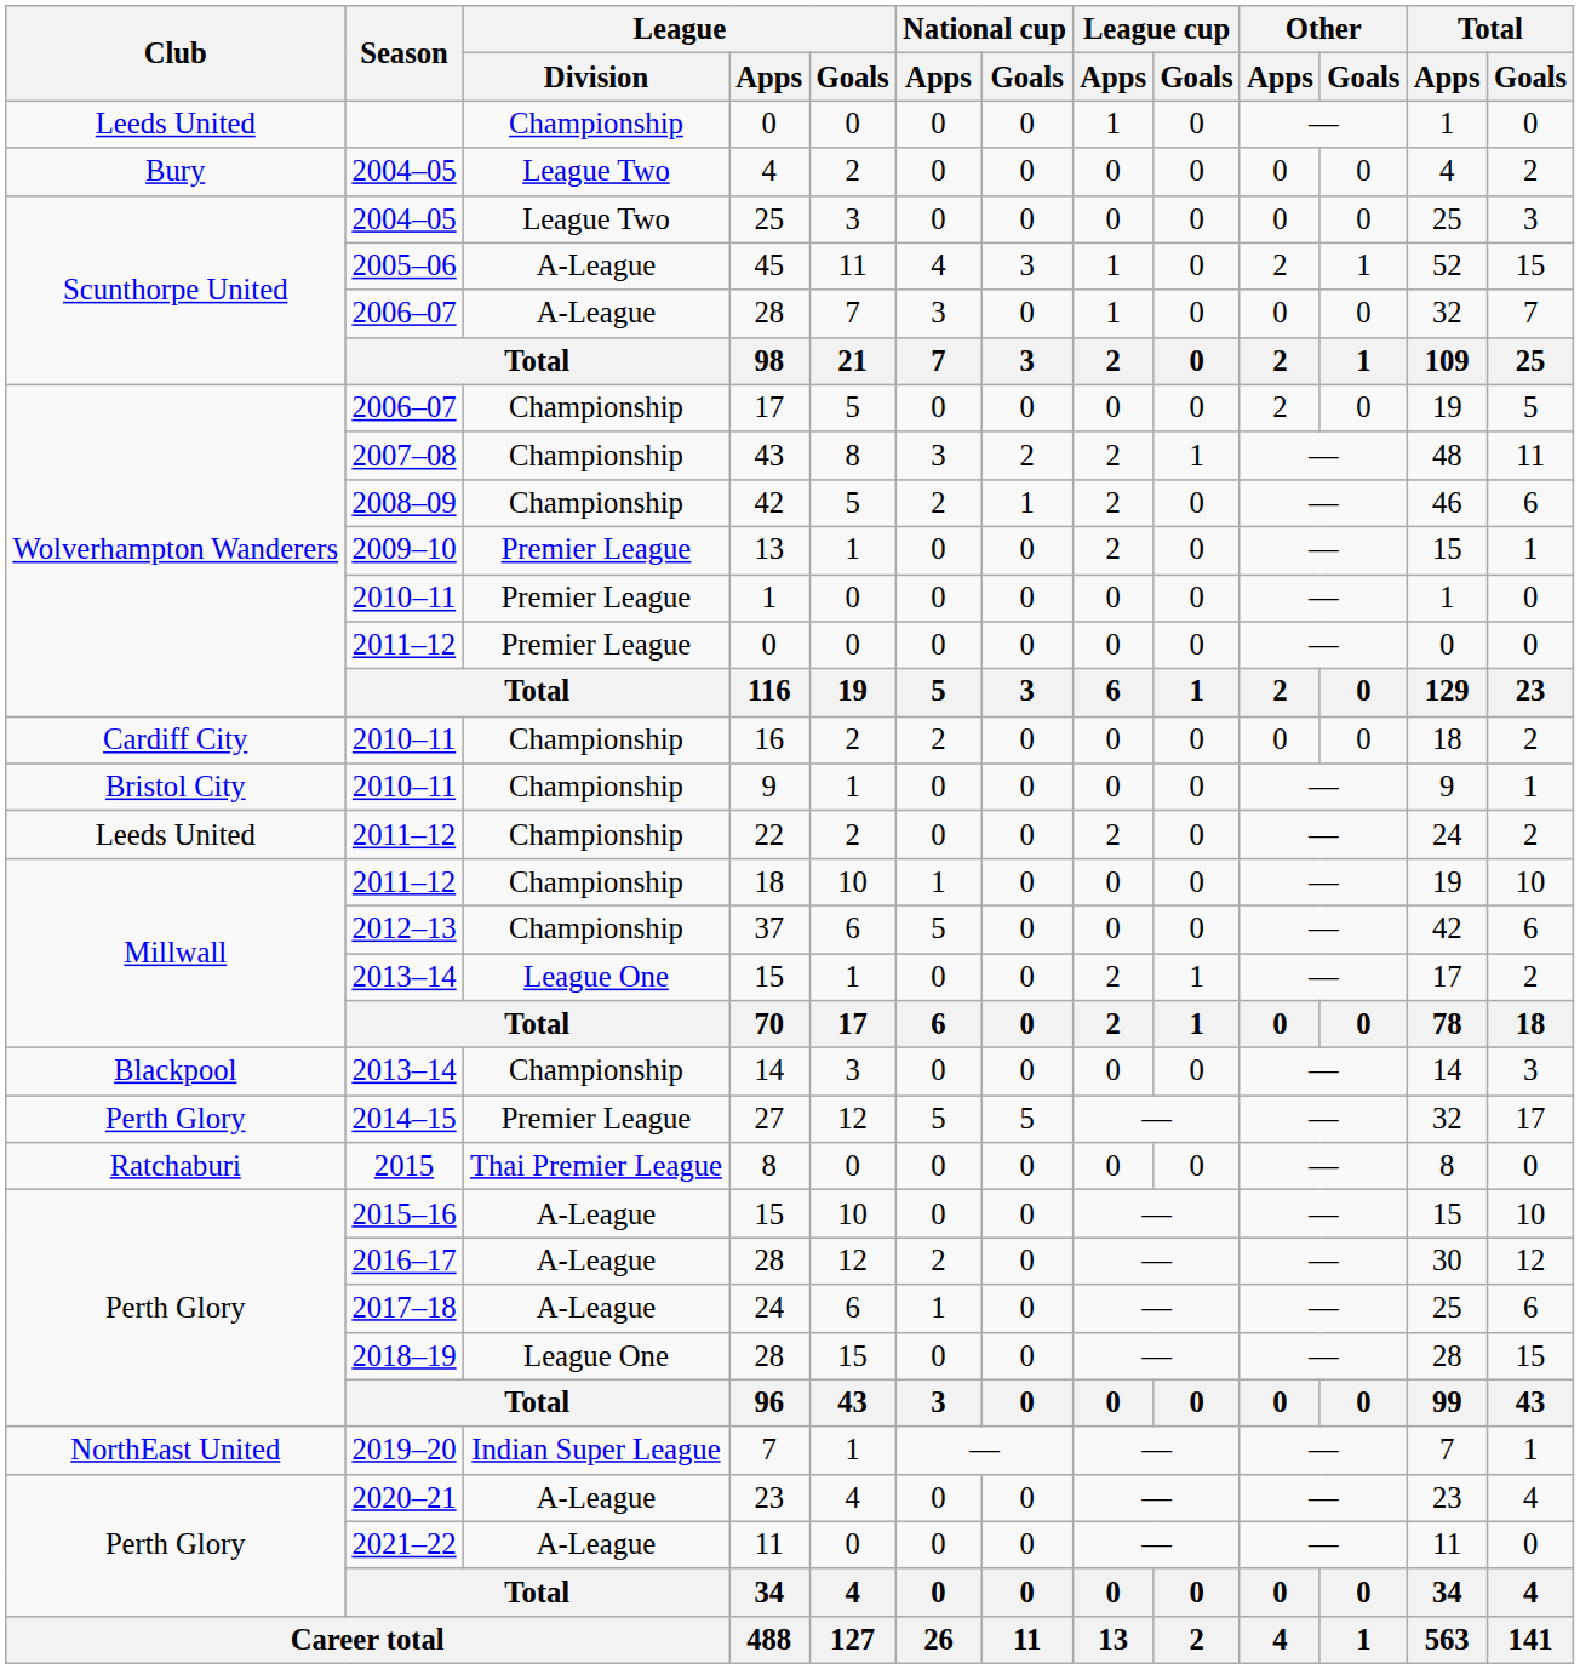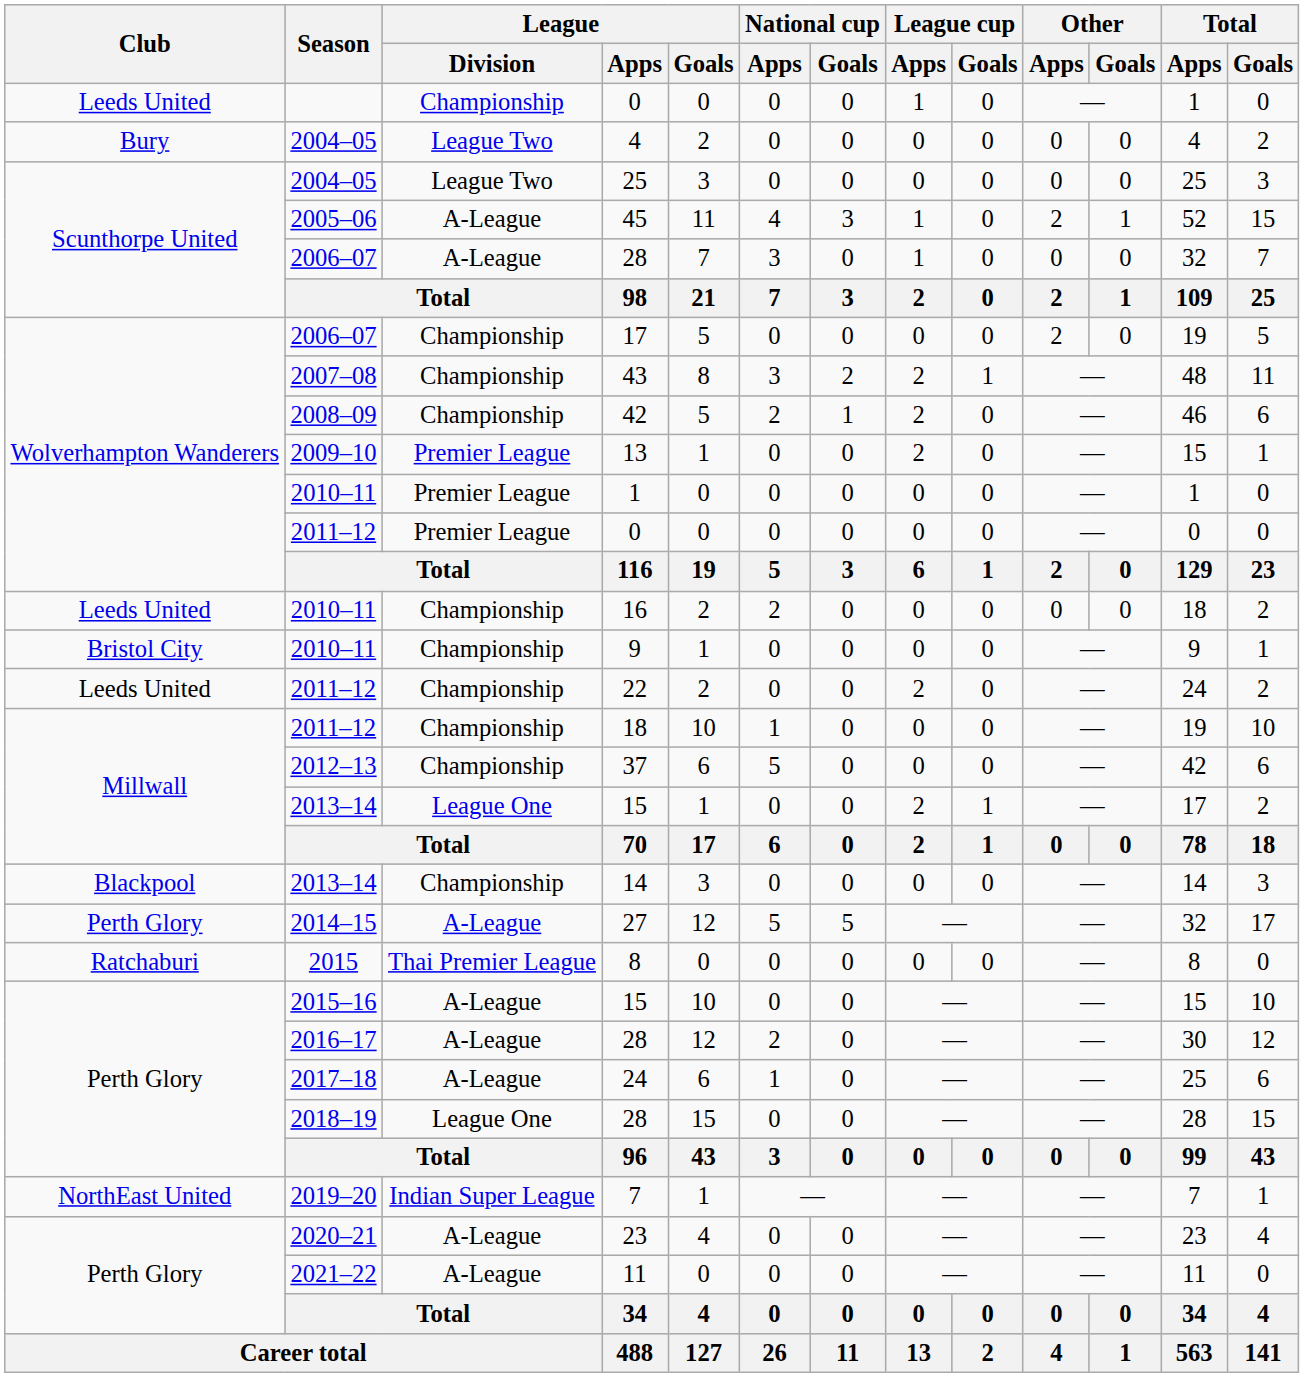 <table class="wikitable" style="text-align:center">
 <tr>
 <th rowspan="2">Club</th>
 <th rowspan="2">Season</th>
 <th colspan="3">League</th>
 <th colspan="2">National cup</th>
 <th colspan="2">League cup</th>
 <th colspan="2">Other</th>
 <th colspan="2">Total</th>
 </tr>
 <tr>
 <th>Division</th>
 <th>Apps</th>
 <th>Goals</th>
 <th>Apps</th>
 <th>Goals</th>
 <th>Apps</th>
 <th>Goals</th>
 <th>Apps</th>
 <th>Goals</th>
 <th>Apps</th>
 <th>Goals</th>
 </tr>
 <tr>
 <td><a href='#'>Leeds United</a></td>
 <td></td>
 <td><a href='#'>Championship</a></td>
 <td>0</td>
 <td>0</td>
 <td>0</td>
 <td>0</td>
 <td>1</td>
 <td>0</td>
 <td colspan="2">—</td>
 <td>1</td>
 <td>0</td>
 </tr>
 <tr>
 <td><a href='#'>Bury</a></td>
 <td><a href='#'>2004–05</a></td>
 <td><a href='#'>League Two</a></td>
 <td>4</td>
 <td>2</td>
 <td>0</td>
 <td>0</td>
 <td>0</td>
 <td>0</td>
 <td>0</td>
 <td>0</td>
 <td>4</td>
 <td>2</td>
 </tr>
 <tr>
 <td rowspan="4"><a href='#'>Scunthorpe United</a></td>
 <td><a href='#'>2004–05</a></td>
 <td>League Two</td>
 <td>25</td>
 <td>3</td>
 <td>0</td>
 <td>0</td>
 <td>0</td>
 <td>0</td>
 <td>0</td>
 <td>0</td>
 <td>25</td>
 <td>3</td>
 </tr>
 <tr>
 <td><a href='#'>2005–06</a></td>
 <td>A-League</td>
 <td>45</td>
 <td>11</td>
 <td>4</td>
 <td>3</td>
 <td>1</td>
 <td>0</td>
 <td>2</td>
 <td>1</td>
 <td>52</td>
 <td>15</td>
 </tr>
 <tr>
 <td><a href='#'>2006–07</a></td>
 <td>A-League</td>
 <td>28</td>
 <td>7</td>
 <td>3</td>
 <td>0</td>
 <td>1</td>
 <td>0</td>
 <td>0</td>
 <td>0</td>
 <td>32</td>
 <td>7</td>
 </tr>
 <tr>
 <th colspan="2">Total</th>
 <th>98</th>
 <th>21</th>
 <th>7</th>
 <th>3</th>
 <th>2</th>
 <th>0</th>
 <th>2</th>
 <th>1</th>
 <th>109</th>
 <th>25</th>
 </tr>
 <tr>
 <td rowspan="7"><a href='#'>Wolverhampton Wanderers</a></td>
 <td><a href='#'>2006–07</a></td>
 <td>Championship</td>
 <td>17</td>
 <td>5</td>
 <td>0</td>
 <td>0</td>
 <td>0</td>
 <td>0</td>
 <td>2</td>
 <td>0</td>
 <td>19</td>
 <td>5</td>
 </tr>
 <tr>
 <td><a href='#'>2007–08</a></td>
 <td>Championship</td>
 <td>43</td>
 <td>8</td>
 <td>3</td>
 <td>2</td>
 <td>2</td>
 <td>1</td>
 <td colspan="2">—</td>
 <td>48</td>
 <td>11</td>
 </tr>
 <tr>
 <td><a href='#'>2008–09</a></td>
 <td>Championship</td>
 <td>42</td>
 <td>5</td>
 <td>2</td>
 <td>1</td>
 <td>2</td>
 <td>0</td>
 <td colspan="2">—</td>
 <td>46</td>
 <td>6</td>
 </tr>
 <tr>
 <td><a href='#'>2009–10</a></td>
 <td><a href='#'>Premier League</a></td>
 <td>13</td>
 <td>1</td>
 <td>0</td>
 <td>0</td>
 <td>2</td>
 <td>0</td>
 <td colspan="2">—</td>
 <td>15</td>
 <td>1</td>
 </tr>
 <tr>
 <td><a href='#'>2010–11</a></td>
 <td>Premier League</td>
 <td>1</td>
 <td>0</td>
 <td>0</td>
 <td>0</td>
 <td>0</td>
 <td>0</td>
 <td colspan="2">—</td>
 <td>1</td>
 <td>0</td>
 </tr>
 <tr>
 <td><a href='#'>2011–12</a></td>
 <td>Premier League</td>
 <td>0</td>
 <td>0</td>
 <td>0</td>
 <td>0</td>
 <td>0</td>
 <td>0</td>
 <td colspan="2">—</td>
 <td>0</td>
 <td>0</td>
 </tr>
 <tr>
 <th colspan="2">Total</th>
 <th>116</th>
 <th>19</th>
 <th>5</th>
 <th>3</th>
 <th>6</th>
 <th>1</th>
 <th>2</th>
 <th>0</th>
 <th>129</th>
 <th>23</th>
 </tr>
 <tr>
-<td><a href='#'>Cardiff City</a></td>
+<td><a href='#'>Leeds United</a></td>
 <td><a href='#'>2010–11</a></td>
 <td>Championship</td>
 <td>16</td>
 <td>2</td>
 <td>2</td>
 <td>0</td>
 <td>0</td>
 <td>0</td>
 <td>0</td>
 <td>0</td>
 <td>18</td>
 <td>2</td>
 </tr>
 <tr>
 <td><a href='#'>Bristol City</a></td>
 <td><a href='#'>2010–11</a></td>
 <td>Championship</td>
 <td>9</td>
 <td>1</td>
 <td>0</td>
 <td>0</td>
 <td>0</td>
 <td>0</td>
 <td colspan="2">—</td>
 <td>9</td>
 <td>1</td>
 </tr>
 <tr>
 <td>Leeds United</td>
 <td><a href='#'>2011–12</a></td>
 <td>Championship</td>
 <td>22</td>
 <td>2</td>
 <td>0</td>
 <td>0</td>
 <td>2</td>
 <td>0</td>
 <td colspan="2">—</td>
 <td>24</td>
 <td>2</td>
 </tr>
 <tr>
 <td rowspan="4"><a href='#'>Millwall</a></td>
 <td><a href='#'>2011–12</a></td>
 <td>Championship</td>
 <td>18</td>
 <td>10</td>
 <td>1</td>
 <td>0</td>
 <td>0</td>
 <td>0</td>
 <td colspan="2">—</td>
 <td>19</td>
 <td>10</td>
 </tr>
 <tr>
 <td><a href='#'>2012–13</a></td>
 <td>Championship</td>
 <td>37</td>
 <td>6</td>
 <td>5</td>
 <td>0</td>
 <td>0</td>
 <td>0</td>
 <td colspan="2">—</td>
 <td>42</td>
 <td>6</td>
 </tr>
 <tr>
 <td><a href='#'>2013–14</a></td>
 <td><a href='#'>League One</a></td>
 <td>15</td>
 <td>1</td>
 <td>0</td>
 <td>0</td>
 <td>2</td>
 <td>1</td>
 <td colspan="2">—</td>
 <td>17</td>
 <td>2</td>
 </tr>
 <tr>
 <th colspan="2">Total</th>
 <th>70</th>
 <th>17</th>
 <th>6</th>
 <th>0</th>
 <th>2</th>
 <th>1</th>
 <th>0</th>
 <th>0</th>
 <th>78</th>
 <th>18</th>
 </tr>
 <tr>
 <td><a href='#'>Blackpool</a></td>
 <td><a href='#'>2013–14</a></td>
 <td>Championship</td>
 <td>14</td>
 <td>3</td>
 <td>0</td>
 <td>0</td>
 <td>0</td>
 <td>0</td>
 <td colspan="2">—</td>
 <td>14</td>
 <td>3</td>
 </tr>
 <tr>
 <td><a href='#'>Perth Glory</a></td>
 <td><a href='#'>2014–15</a></td>
-<td>Premier League</td>
+<td><a href='#'>A-League</a></td>
 <td>27</td>
 <td>12</td>
 <td>5</td>
 <td>5</td>
 <td colspan="2">—</td>
 <td colspan="2">—</td>
 <td>32</td>
 <td>17</td>
 </tr>
 <tr>
 <td><a href='#'>Ratchaburi</a></td>
 <td><a href='#'>2015</a></td>
 <td><a href='#'>Thai Premier League</a></td>
 <td>8</td>
 <td>0</td>
 <td>0</td>
 <td>0</td>
 <td>0</td>
 <td>0</td>
 <td colspan="2">—</td>
 <td>8</td>
 <td>0</td>
 </tr>
 <tr>
 <td rowspan="5">Perth Glory</td>
 <td><a href='#'>2015–16</a></td>
 <td>A-League</td>
 <td>15</td>
 <td>10</td>
 <td>0</td>
 <td>0</td>
 <td colspan="2">—</td>
 <td colspan="2">—</td>
 <td>15</td>
 <td>10</td>
 </tr>
 <tr>
 <td><a href='#'>2016–17</a></td>
 <td>A-League</td>
 <td>28</td>
 <td>12</td>
 <td>2</td>
 <td>0</td>
 <td colspan="2">—</td>
 <td colspan="2">—</td>
 <td>30</td>
 <td>12</td>
 </tr>
 <tr>
 <td><a href='#'>2017–18</a></td>
 <td>A-League</td>
 <td>24</td>
 <td>6</td>
 <td>1</td>
 <td>0</td>
 <td colspan="2">—</td>
 <td colspan="2">—</td>
 <td>25</td>
 <td>6</td>
 </tr>
 <tr>
 <td><a href='#'>2018–19</a></td>
 <td>League One</td>
 <td>28</td>
 <td>15</td>
 <td>0</td>
 <td>0</td>
 <td colspan="2">—</td>
 <td colspan="2">—</td>
 <td>28</td>
 <td>15</td>
 </tr>
 <tr>
 <th colspan="2">Total</th>
 <th>96</th>
 <th>43</th>
 <th>3</th>
 <th>0</th>
 <th>0</th>
 <th>0</th>
 <th>0</th>
 <th>0</th>
 <th>99</th>
 <th>43</th>
 </tr>
 <tr>
 <td><a href='#'>NorthEast United</a></td>
 <td><a href='#'>2019–20</a></td>
 <td><a href='#'>Indian Super League</a></td>
 <td>7</td>
 <td>1</td>
 <td colspan="2">—</td>
 <td colspan="2">—</td>
 <td colspan="2">—</td>
 <td>7</td>
 <td>1</td>
 </tr>
 <tr>
 <td rowspan=3>Perth Glory</td>
 <td><a href='#'>2020–21</a></td>
 <td>A-League</td>
 <td>23</td>
 <td>4</td>
 <td>0</td>
 <td>0</td>
 <td colspan="2">—</td>
 <td colspan="2">—</td>
 <td>23</td>
 <td>4</td>
 </tr>
 <tr>
 <td><a href='#'>2021–22</a></td>
 <td>A-League</td>
 <td>11</td>
 <td>0</td>
 <td>0</td>
 <td>0</td>
 <td colspan="2">—</td>
 <td colspan="2">—</td>
 <td>11</td>
 <td>0</td>
 </tr>
 <tr>
 <th colspan=2>Total</th>
 <th>34</th>
 <th>4</th>
 <th>0</th>
 <th>0</th>
 <th>0</th>
 <th>0</th>
 <th>0</th>
 <th>0</th>
 <th>34</th>
 <th>4</th>
 </tr>
 <tr>
 <th colspan="3">Career total</th>
 <th>488</th>
 <th>127</th>
 <th>26</th>
 <th>11</th>
 <th>13</th>
 <th>2</th>
 <th>4</th>
 <th>1</th>
 <th>563</th>
 <th>141</th>
 </tr>
 </table>
